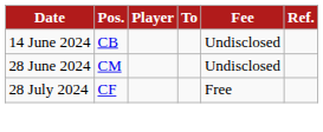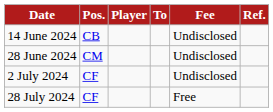 <table class="wikitable plainrowheaders sortable">
 <tr>
 <th style="background:#B11B1B;color:#fff;">Date</th>
 <th style="background:#B11B1B;color:#fff;">Pos.</th>
 <th style="background:#B11B1B;color:#fff;">Player</th>
 <th style="background:#B11B1B;color:#fff;">To</th>
 <th style="background:#B11B1B;color:#fff;">Fee</th>
 <th style="background:#B11B1B;color:#fff;">Ref.</th>
 </tr>
 <tr>
 <td>14 June 2024</td>
 <td><a href='#'>CB</a></td>
 <td></td>
 <td></td>
 <td>Undisclosed</td>
 <td></td>
 </tr>
 <tr>
 <td>28 June 2024</td>
 <td><a href='#'>CM</a></td>
 <td></td>
 <td></td>
 <td>Undisclosed</td>
 <td></td>
 </tr>
 <tr>
+<td>2 July 2024</td>
+<td><a href='#'>CF</a></td>
+<td></td>
+<td></td>
+<td>Undisclosed</td>
+<td></td>
+</tr>
+<tr>
 <td>28 July 2024</td>
 <td><a href='#'>CF</a></td>
 <td></td>
 <td></td>
 <td>Free</td>
 <td></td>
 </tr>
 </table>
